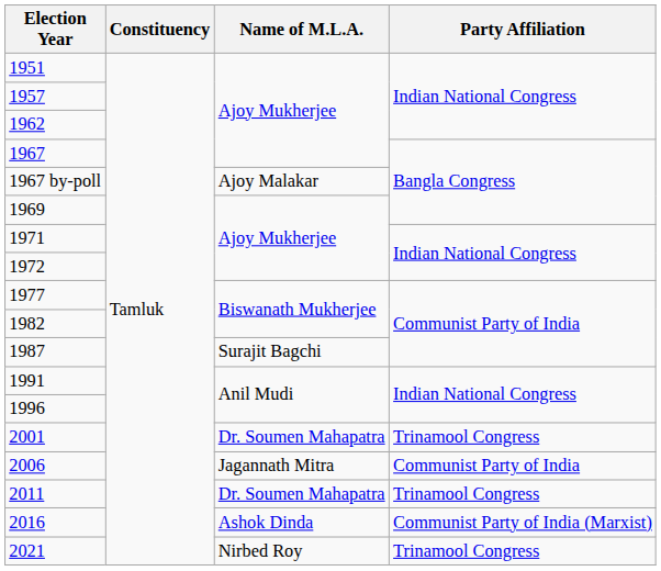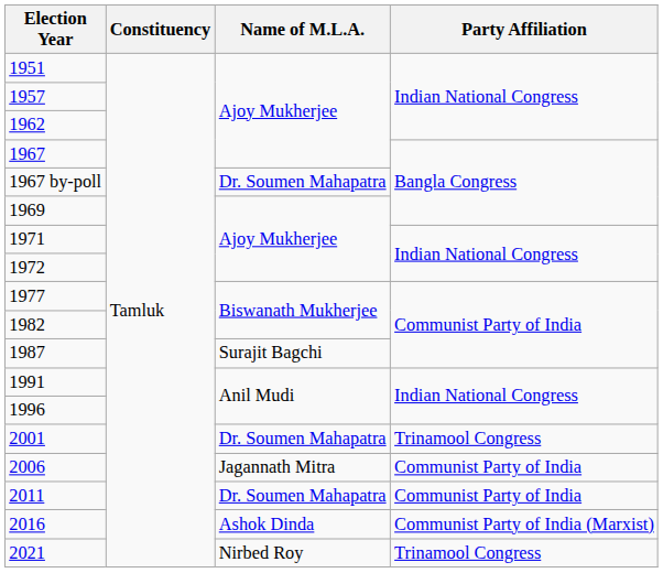 <table class="wikitable sortable"ìÍĦĤĠčw>
 <tr>
 <th>Election<br> Year</th>
 <th>Constituency</th>
 <th>Name of M.L.A.</th>
 <th>Party Affiliation</th>
 </tr>
 <tr>
 <td><a href='#'>1951</a></td>
 <td rowspan=18>Tamluk</td>
 <td rowspan=4><a href='#'>Ajoy Mukherjee</a></td>
 <td rowspan=3><a href='#'>Indian National Congress</a></td>
 </tr>
 <tr>
 <td><a href='#'>1957</a></td>
 </tr>
 <tr>
 <td><a href='#'>1962</a></td>
 </tr>
 <tr>
 <td><a href='#'>1967</a></td>
 <td rowspan=3><a href='#'>Bangla Congress</a></td>
 </tr>
 <tr>
 <td>1967 by-poll</td>
-<td>Ajoy Malakar</td>
+<td><a href='#'>Dr. Soumen Mahapatra</a></td>
 </tr>
 <tr>
 <td>1969</td>
 <td rowspan=3><a href='#'>Ajoy Mukherjee</a></td>
 </tr>
 <tr>
 <td>1971</td>
 <td rowspan=2><a href='#'>Indian National Congress</a></td>
 </tr>
 <tr>
 <td>1972</td>
 </tr>
 <tr>
 <td>1977</td>
 <td rowspan=2><a href='#'>Biswanath Mukherjee</a></td>
 <td rowspan=3><a href='#'>Communist Party of India</a></td>
 </tr>
 <tr>
 <td>1982</td>
 </tr>
 <tr>
 <td>1987</td>
 <td>Surajit Bagchi</td>
 </tr>
 <tr>
 <td>1991</td>
 <td rowspan=2>Anil Mudi</td>
 <td rowspan=2><a href='#'>Indian National Congress</a></td>
 </tr>
 <tr>
 <td>1996</td>
 </tr>
 <tr>
 <td><a href='#'>2001</a></td>
 <td><a href='#'>Dr. Soumen Mahapatra</a></td>
 <td><a href='#'>Trinamool Congress</a></td>
 </tr>
 <tr>
 <td><a href='#'>2006</a></td>
 <td>Jagannath Mitra</td>
 <td><a href='#'>Communist Party of India</a></td>
 </tr>
 <tr>
 <td><a href='#'>2011</a></td>
 <td><a href='#'>Dr. Soumen Mahapatra</a></td>
-<td><a href='#'>Trinamool Congress</a></td>
+<td><a href='#'>Communist Party of India</a></td>
 </tr>
 <tr>
 <td><a href='#'>2016</a></td>
 <td><a href='#'>Ashok Dinda</a></td>
 <td><a href='#'>Communist Party of India (Marxist)</a></td>
 </tr>
 <tr>
 <td><a href='#'>2021</a></td>
 <td>Nirbed Roy</td>
 <td><a href='#'>Trinamool Congress</a></td>
 </tr>
 </table>
